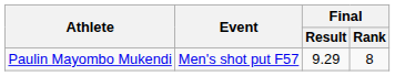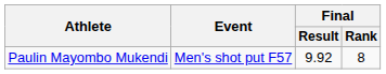 <table class="wikitable" style="font-size:90%">
 <tr>
 <th rowspan="2">Athlete</th>
 <th rowspan="2">Event</th>
 <th colspan="2">Final</th>
 </tr>
 <tr style="font-size:95%">
 <th>Result</th>
 <th>Rank</th>
 </tr>
 <tr align=center>
 <td align=left><a href='#'>Paulin Mayombo Mukendi</a></td>
 <td align=left><a href='#'>Men's shot put F57</a></td>
-<td>9.29</td>
+<td>9.92</td>
 <td>8</td>
 </tr>
 </table>
